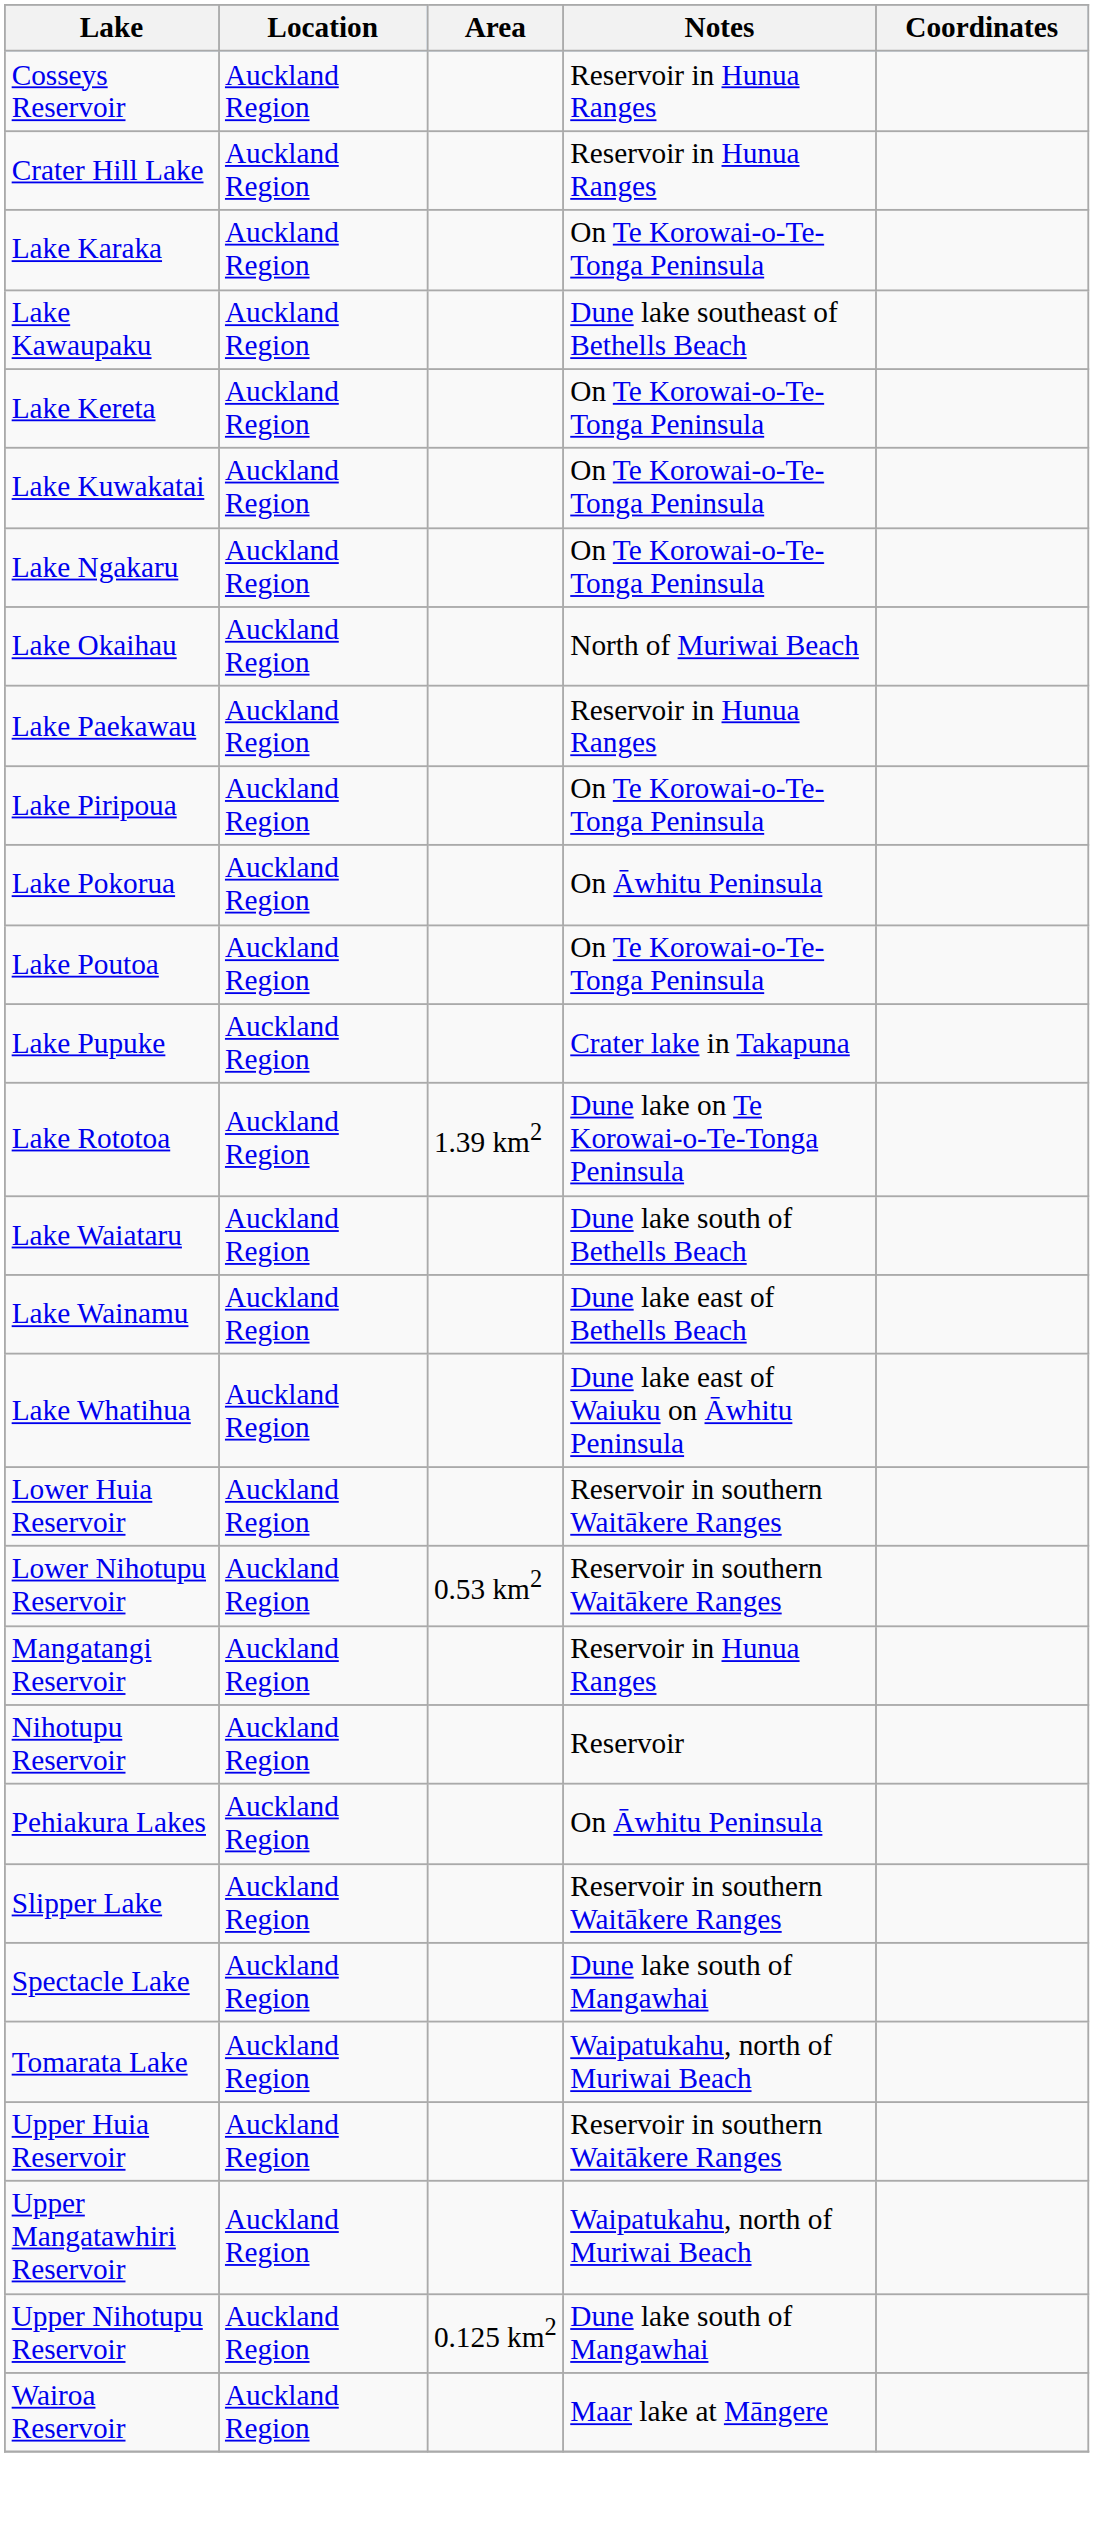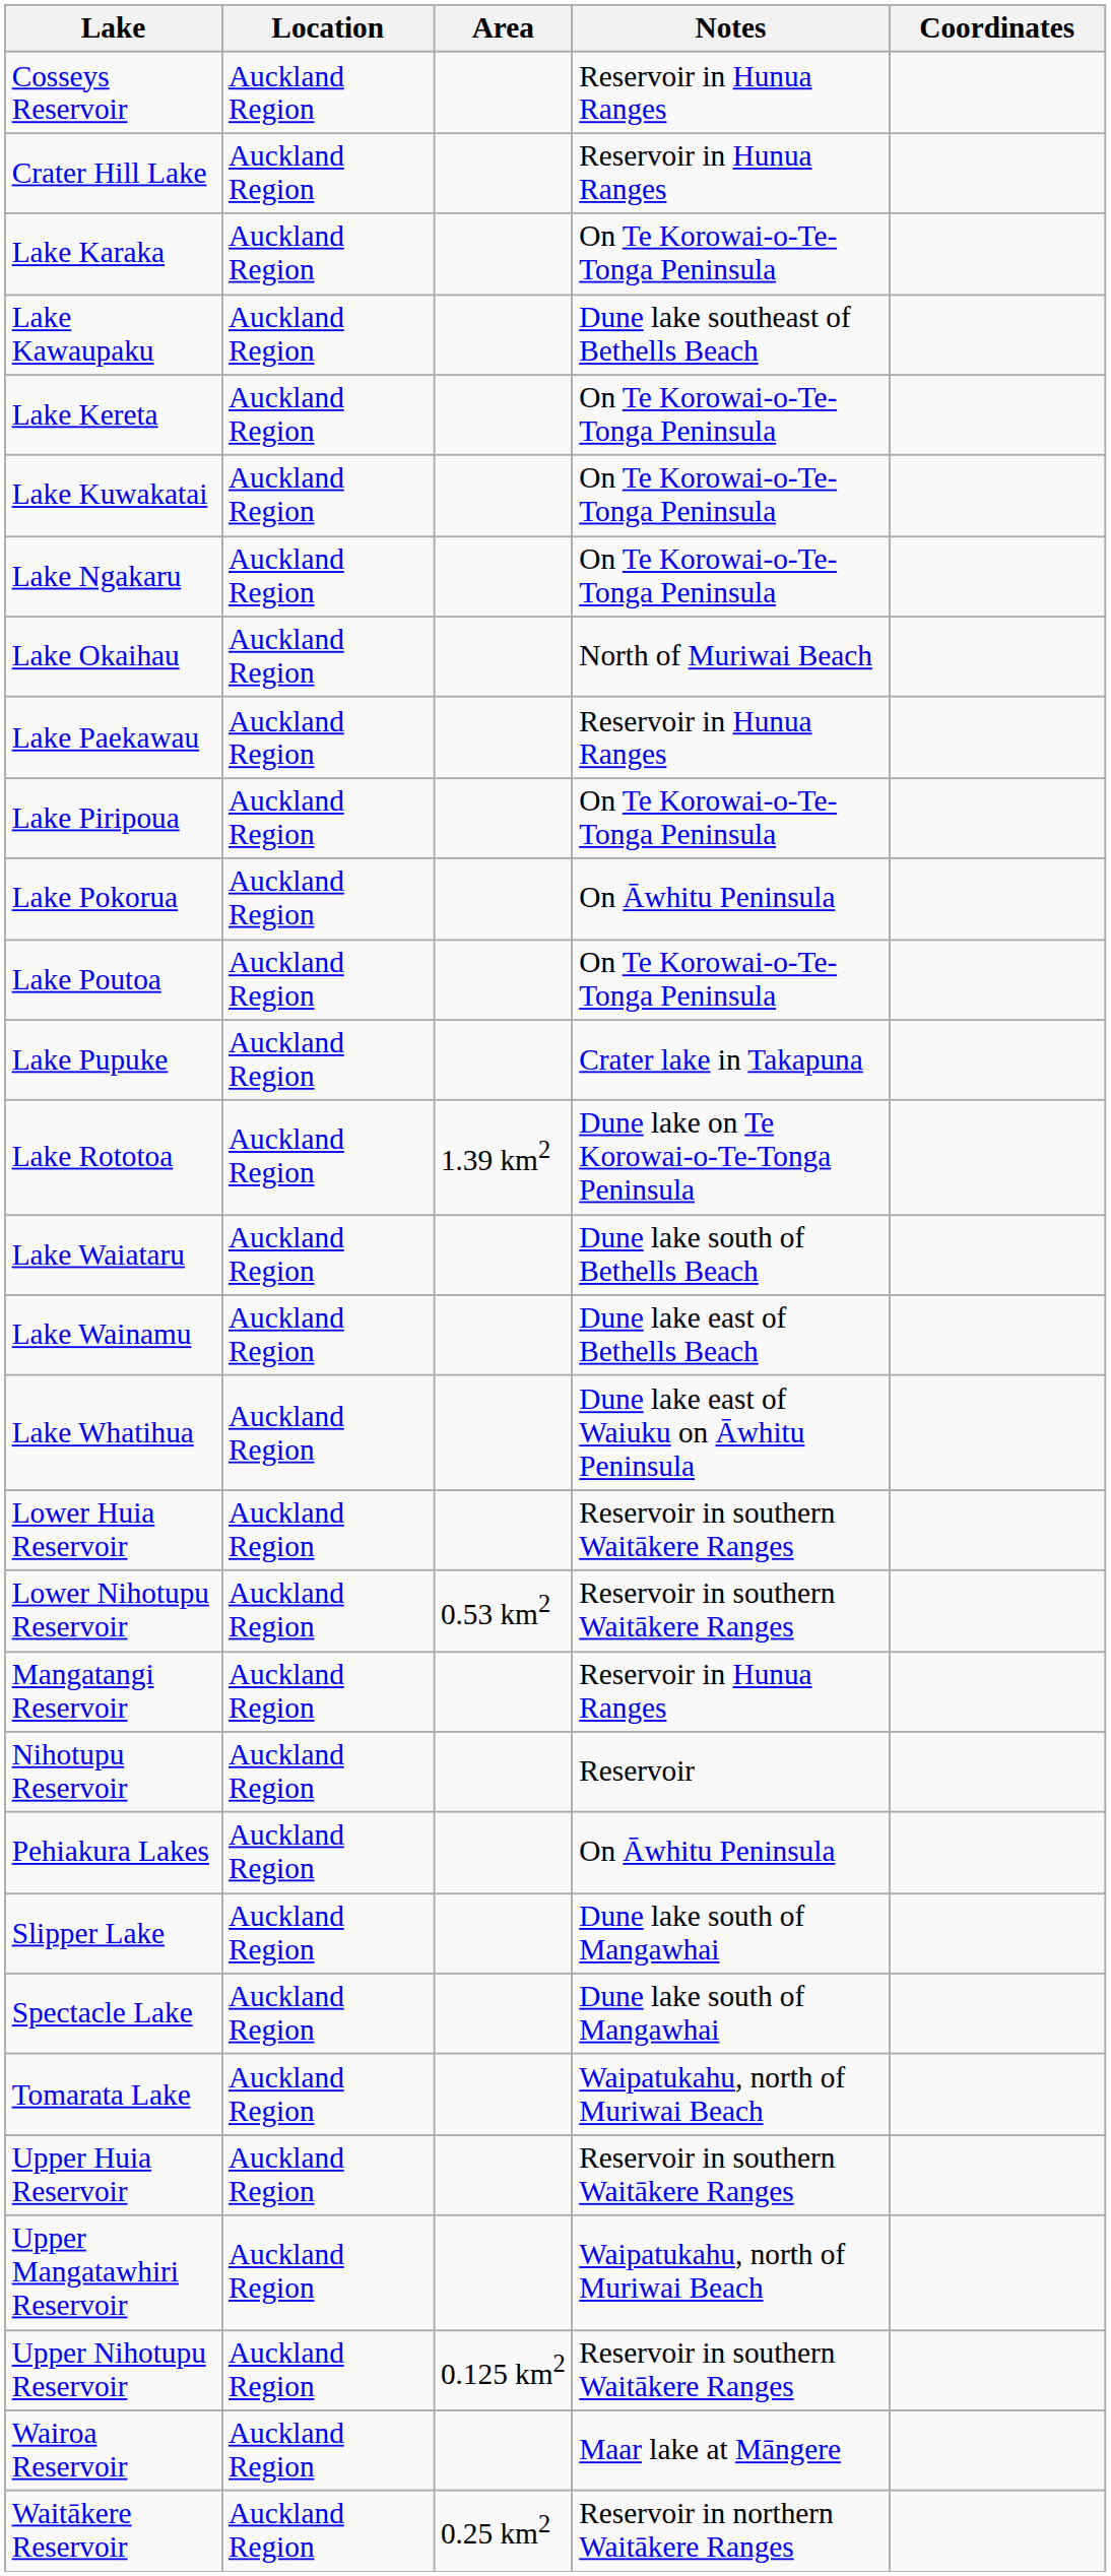 <table class="wikitable sortable" width=95%>
 <tr bgcolor=#99CCFF>
 <th width=20%>Lake</th>
 <th width=20%>Location</th>
 <th width=10%;data-sort-type="number">Area</th>
 <th width=30%>Notes</th>
 <th width=20%>Coordinates</th>
 </tr>
 <tr>
 <td><a href='#'>Cosseys Reservoir</a></td>
 <td><a href='#'>Auckland Region</a></td>
 <td></td>
 <td>Reservoir in <a href='#'>Hunua Ranges</a></td>
 <td></td>
 </tr>
 <tr>
 <td><a href='#'>Crater Hill Lake</a></td>
 <td><a href='#'>Auckland Region</a></td>
 <td></td>
 <td>Reservoir in <a href='#'>Hunua Ranges</a></td>
 <td></td>
 </tr>
 <tr>
 <td><a href='#'>Lake Karaka</a></td>
 <td><a href='#'>Auckland Region</a></td>
 <td></td>
 <td>On <a href='#'>Te Korowai-o-Te-Tonga Peninsula</a></td>
 <td></td>
 </tr>
 <tr>
 <td><a href='#'>Lake Kawaupaku</a></td>
 <td><a href='#'>Auckland Region</a></td>
 <td></td>
 <td><a href='#'>Dune</a> lake southeast of <a href='#'>Bethells Beach</a></td>
 <td></td>
 </tr>
 <tr>
 <td><a href='#'>Lake Kereta</a></td>
 <td><a href='#'>Auckland Region</a></td>
 <td></td>
 <td>On <a href='#'>Te Korowai-o-Te-Tonga Peninsula</a></td>
 <td></td>
 </tr>
 <tr>
 <td><a href='#'>Lake Kuwakatai</a></td>
 <td><a href='#'>Auckland Region</a></td>
 <td></td>
 <td>On <a href='#'>Te Korowai-o-Te-Tonga Peninsula</a></td>
 <td></td>
 </tr>
 <tr>
 <td><a href='#'>Lake Ngakaru</a></td>
 <td><a href='#'>Auckland Region</a></td>
 <td></td>
 <td>On <a href='#'>Te Korowai-o-Te-Tonga Peninsula</a></td>
 <td></td>
 </tr>
 <tr>
 <td><a href='#'>Lake Okaihau</a></td>
 <td><a href='#'>Auckland Region</a></td>
 <td></td>
 <td>North of <a href='#'>Muriwai Beach</a></td>
 <td></td>
 </tr>
 <tr>
 <td><a href='#'>Lake Paekawau</a></td>
 <td><a href='#'>Auckland Region</a></td>
 <td></td>
 <td>Reservoir in <a href='#'>Hunua Ranges</a></td>
 <td></td>
 </tr>
 <tr>
 <td><a href='#'>Lake Piripoua</a></td>
 <td><a href='#'>Auckland Region</a></td>
 <td></td>
 <td>On <a href='#'>Te Korowai-o-Te-Tonga Peninsula</a></td>
 <td></td>
 </tr>
 <tr>
 <td><a href='#'>Lake Pokorua</a></td>
 <td><a href='#'>Auckland Region</a></td>
 <td></td>
 <td>On <a href='#'>Āwhitu Peninsula</a></td>
 <td></td>
 </tr>
 <tr>
 <td><a href='#'>Lake Poutoa</a></td>
 <td><a href='#'>Auckland Region</a></td>
 <td></td>
 <td>On <a href='#'>Te Korowai-o-Te-Tonga Peninsula</a></td>
 <td></td>
 </tr>
 <tr>
 <td><a href='#'>Lake Pupuke</a></td>
 <td><a href='#'>Auckland Region</a></td>
 <td></td>
 <td><a href='#'>Crater lake</a> in <a href='#'>Takapuna</a></td>
 <td></td>
 </tr>
 <tr>
 <td><a href='#'>Lake Rototoa</a></td>
 <td><a href='#'>Auckland Region</a></td>
 <td>1.39 km<sup>2</sup></td>
 <td><a href='#'>Dune</a> lake on <a href='#'>Te Korowai-o-Te-Tonga Peninsula</a></td>
 <td></td>
 </tr>
 <tr>
 <td><a href='#'>Lake Waiataru</a></td>
 <td><a href='#'>Auckland Region</a></td>
 <td></td>
 <td><a href='#'>Dune</a> lake south of <a href='#'>Bethells Beach</a></td>
 <td></td>
 </tr>
 <tr>
 <td><a href='#'>Lake Wainamu</a></td>
 <td><a href='#'>Auckland Region</a></td>
 <td></td>
 <td><a href='#'>Dune</a> lake east of <a href='#'>Bethells Beach</a></td>
 <td></td>
 </tr>
 <tr>
 <td><a href='#'>Lake Whatihua</a></td>
 <td><a href='#'>Auckland Region</a></td>
 <td></td>
 <td><a href='#'>Dune</a> lake east of <a href='#'>Waiuku</a> on <a href='#'>Āwhitu Peninsula</a></td>
 <td></td>
 </tr>
 <tr>
 <td><a href='#'>Lower Huia Reservoir</a></td>
 <td><a href='#'>Auckland Region</a></td>
 <td></td>
 <td>Reservoir in southern <a href='#'>Waitākere Ranges</a></td>
 <td></td>
 </tr>
 <tr>
 <td><a href='#'>Lower Nihotupu Reservoir</a></td>
 <td><a href='#'>Auckland Region</a></td>
 <td>0.53 km<sup>2</sup></td>
 <td>Reservoir in southern <a href='#'>Waitākere Ranges</a></td>
 <td></td>
 </tr>
 <tr>
 <td><a href='#'>Mangatangi Reservoir</a></td>
 <td><a href='#'>Auckland Region</a></td>
 <td></td>
 <td>Reservoir in <a href='#'>Hunua Ranges</a></td>
 <td></td>
 </tr>
 <tr>
 <td><a href='#'>Nihotupu Reservoir</a></td>
 <td><a href='#'>Auckland Region</a></td>
 <td></td>
 <td>Reservoir</td>
 <td></td>
 </tr>
 <tr>
 <td><a href='#'>Pehiakura Lakes</a></td>
 <td><a href='#'>Auckland Region</a></td>
 <td></td>
 <td>On <a href='#'>Āwhitu Peninsula</a></td>
 <td></td>
 </tr>
 <tr>
 <td><a href='#'>Slipper Lake</a></td>
 <td><a href='#'>Auckland Region</a></td>
 <td></td>
-<td>Reservoir in southern <a href='#'>Waitākere Ranges</a></td>
+<td><a href='#'>Dune</a> lake south of <a href='#'>Mangawhai</a></td>
 <td></td>
 </tr>
 <tr>
 <td><a href='#'>Spectacle Lake</a></td>
 <td><a href='#'>Auckland Region</a></td>
 <td></td>
 <td><a href='#'>Dune</a> lake south of <a href='#'>Mangawhai</a></td>
 <td></td>
 </tr>
 <tr>
 <td><a href='#'>Tomarata Lake</a></td>
 <td><a href='#'>Auckland Region</a></td>
 <td></td>
 <td><a href='#'>Waipatukahu</a>, north of <a href='#'>Muriwai Beach</a></td>
 <td></td>
 </tr>
 <tr>
 <td><a href='#'>Upper Huia Reservoir</a></td>
 <td><a href='#'>Auckland Region</a></td>
 <td></td>
 <td>Reservoir in southern <a href='#'>Waitākere Ranges</a></td>
 <td></td>
 </tr>
 <tr>
 <td><a href='#'>Upper Mangatawhiri Reservoir</a></td>
 <td><a href='#'>Auckland Region</a></td>
 <td></td>
 <td><a href='#'>Waipatukahu</a>, north of <a href='#'>Muriwai Beach</a></td>
 <td></td>
 </tr>
 <tr>
 <td><a href='#'>Upper Nihotupu Reservoir</a></td>
 <td><a href='#'>Auckland Region</a></td>
 <td>0.125 km<sup>2</sup></td>
-<td><a href='#'>Dune</a> lake south of <a href='#'>Mangawhai</a></td>
+<td>Reservoir in southern <a href='#'>Waitākere Ranges</a></td>
 <td></td>
 </tr>
 <tr>
 <td><a href='#'>Wairoa Reservoir</a></td>
 <td><a href='#'>Auckland Region</a></td>
 <td></td>
 <td><a href='#'>Maar</a> lake at <a href='#'>Māngere</a></td>
 <td></td>
 </tr>
 <tr>
+<td><a href='#'>Waitākere Reservoir</a></td>
+<td><a href='#'>Auckland Region</a></td>
+<td>0.25 km<sup>2</sup></td>
+<td>Reservoir in northern <a href='#'>Waitākere Ranges</a></td>
+<td></td>
+</tr>
+<tr>
 </tr>
 </table>
